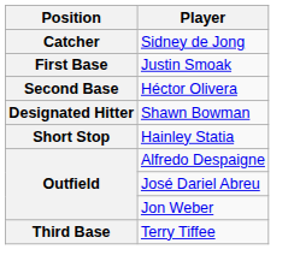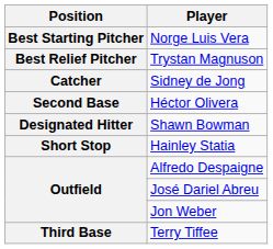 <table class="wikitable" style="border-collapse:collapse; font-size:90%;">
 <tr>
 <th>Position</th>
 <th>Player</th>
 </tr>
 <tr>
+<th>Best Starting Pitcher</th>
+<td> <a href='#'>Norge Luis Vera</a></td>
+</tr>
+<tr>
+<th>Best Relief Pitcher</th>
+<td> <a href='#'>Trystan Magnuson</a></td>
+</tr>
+<tr>
 <th>Catcher</th>
 <td> <a href='#'>Sidney de Jong</a></td>
-</tr>
-<tr>
-<th>First Base</th>
-<td> <a href='#'>Justin Smoak</a></td>
 </tr>
 <tr>
 <th>Second Base</th>
 <td> <a href='#'>Héctor Olivera</a></td>
 </tr>
 <tr>
 <th>Designated Hitter</th>
 <td> <a href='#'>Shawn Bowman</a></td>
 </tr>
 <tr>
 <th>Short Stop</th>
 <td> <a href='#'>Hainley Statia</a></td>
 </tr>
 <tr>
 <th rowspan=3>Outfield</th>
 <td> <a href='#'>Alfredo Despaigne</a></td>
 </tr>
 <tr>
 <td> <a href='#'>José Dariel Abreu</a></td>
 </tr>
 <tr>
 <td> <a href='#'>Jon Weber</a></td>
 </tr>
 <tr>
 <th>Third Base</th>
 <td> <a href='#'>Terry Tiffee</a></td>
 </tr>
 </table>
